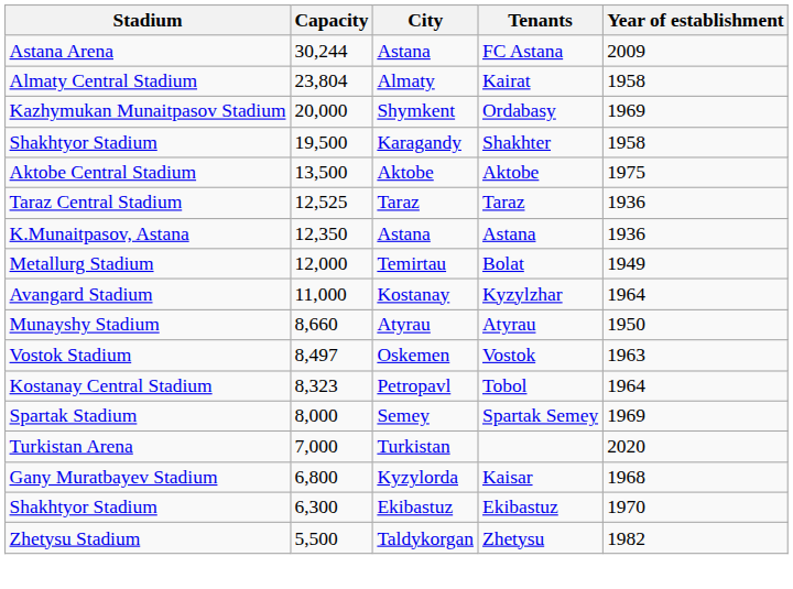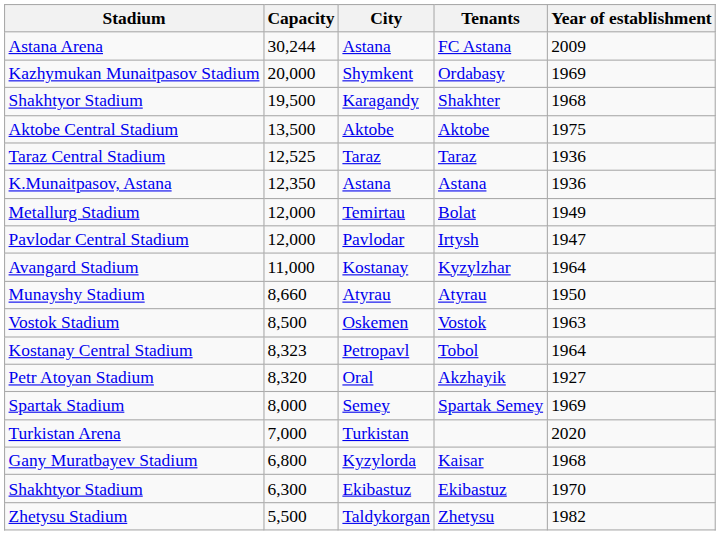 <table class="wikitable sortable">
 <tr>
 <th>Stadium</th>
 <th>Capacity</th>
 <th>City</th>
 <th>Tenants</th>
 <th>Year of establishment</th>
 </tr>
 <tr>
 <td><a href='#'>Astana Arena</a></td>
 <td>30,244</td>
 <td><a href='#'>Astana</a></td>
 <td><a href='#'>FC Astana</a></td>
 <td>2009</td>
 </tr>
 <tr>
-<td><a href='#'>Almaty Central Stadium</a></td>
-<td>23,804</td>
-<td><a href='#'>Almaty</a></td>
-<td><a href='#'>Kairat</a></td>
-<td>1958</td>
-</tr>
-<tr>
 <td><a href='#'>Kazhymukan Munaitpasov Stadium</a></td>
 <td>20,000</td>
 <td><a href='#'>Shymkent</a></td>
 <td><a href='#'>Ordabasy</a></td>
 <td>1969</td>
 </tr>
 <tr>
 <td><a href='#'>Shakhtyor Stadium</a></td>
 <td>19,500</td>
 <td><a href='#'>Karagandy</a></td>
 <td><a href='#'>Shakhter</a></td>
-<td>1958</td>
+<td>1968</td>
 </tr>
 <tr>
 <td><a href='#'>Aktobe Central Stadium</a></td>
 <td>13,500</td>
 <td><a href='#'>Aktobe</a></td>
 <td><a href='#'>Aktobe</a></td>
 <td>1975</td>
 </tr>
 <tr>
 <td><a href='#'>Taraz Central Stadium</a></td>
 <td>12,525</td>
 <td><a href='#'>Taraz</a></td>
 <td><a href='#'>Taraz</a></td>
 <td>1936</td>
 </tr>
 <tr>
 <td><a href='#'>K.Munaitpasov, Astana</a></td>
 <td>12,350</td>
 <td><a href='#'>Astana</a></td>
 <td><a href='#'>Astana</a></td>
 <td>1936</td>
 </tr>
 <tr>
 <td><a href='#'>Metallurg Stadium</a></td>
 <td>12,000</td>
 <td><a href='#'>Temirtau</a></td>
 <td><a href='#'>Bolat</a></td>
 <td>1949</td>
 </tr>
 <tr>
+<td><a href='#'>Pavlodar Central Stadium</a></td>
+<td>12,000</td>
+<td><a href='#'>Pavlodar</a></td>
+<td><a href='#'>Irtysh</a></td>
+<td>1947</td>
+</tr>
+<tr>
 <td><a href='#'>Avangard Stadium</a></td>
 <td>11,000</td>
 <td><a href='#'>Kostanay</a></td>
 <td><a href='#'>Kyzylzhar</a></td>
 <td>1964</td>
 </tr>
 <tr>
 <td><a href='#'>Munayshy Stadium</a></td>
 <td>8,660</td>
 <td><a href='#'>Atyrau</a></td>
 <td><a href='#'>Atyrau</a></td>
 <td>1950</td>
 </tr>
 <tr>
 <td><a href='#'>Vostok Stadium</a></td>
-<td>8,497</td>
+<td>8,500</td>
 <td><a href='#'>Oskemen</a></td>
 <td><a href='#'>Vostok</a></td>
 <td>1963</td>
 </tr>
 <tr>
 <td><a href='#'>Kostanay Central Stadium</a></td>
 <td>8,323</td>
 <td><a href='#'>Petropavl</a></td>
 <td><a href='#'>Tobol</a></td>
 <td>1964</td>
+</tr>
+<tr>
+<td><a href='#'>Petr Atoyan Stadium</a></td>
+<td>8,320</td>
+<td><a href='#'>Oral</a></td>
+<td><a href='#'>Akzhayik</a></td>
+<td>1927</td>
 </tr>
 <tr>
 <td><a href='#'>Spartak Stadium</a></td>
 <td>8,000</td>
 <td><a href='#'>Semey</a></td>
 <td><a href='#'>Spartak Semey</a></td>
 <td>1969</td>
 </tr>
 <tr>
 <td><a href='#'>Turkistan Arena</a></td>
 <td>7,000</td>
 <td><a href='#'>Turkistan</a></td>
 <td></td>
 <td>2020</td>
 </tr>
 <tr>
 <td><a href='#'>Gany Muratbayev Stadium</a></td>
 <td>6,800</td>
 <td><a href='#'>Kyzylorda</a></td>
 <td><a href='#'>Kaisar</a></td>
 <td>1968</td>
 </tr>
 <tr>
 <td><a href='#'>Shakhtyor Stadium</a></td>
 <td>6,300</td>
 <td><a href='#'>Ekibastuz</a></td>
 <td><a href='#'>Ekibastuz</a></td>
 <td>1970</td>
 </tr>
 <tr>
 <td><a href='#'>Zhetysu Stadium</a></td>
 <td>5,500</td>
 <td><a href='#'>Taldykorgan</a></td>
 <td><a href='#'>Zhetysu</a></td>
 <td>1982</td>
 </tr>
 </table>
